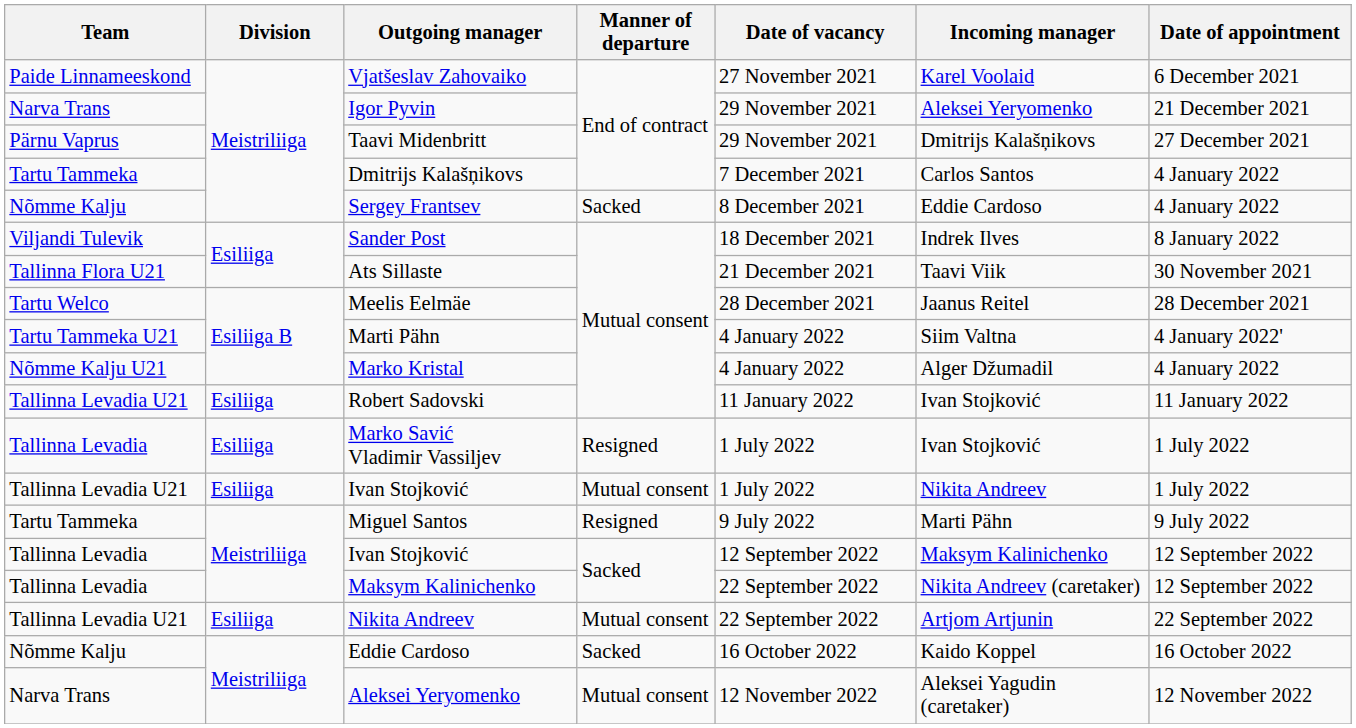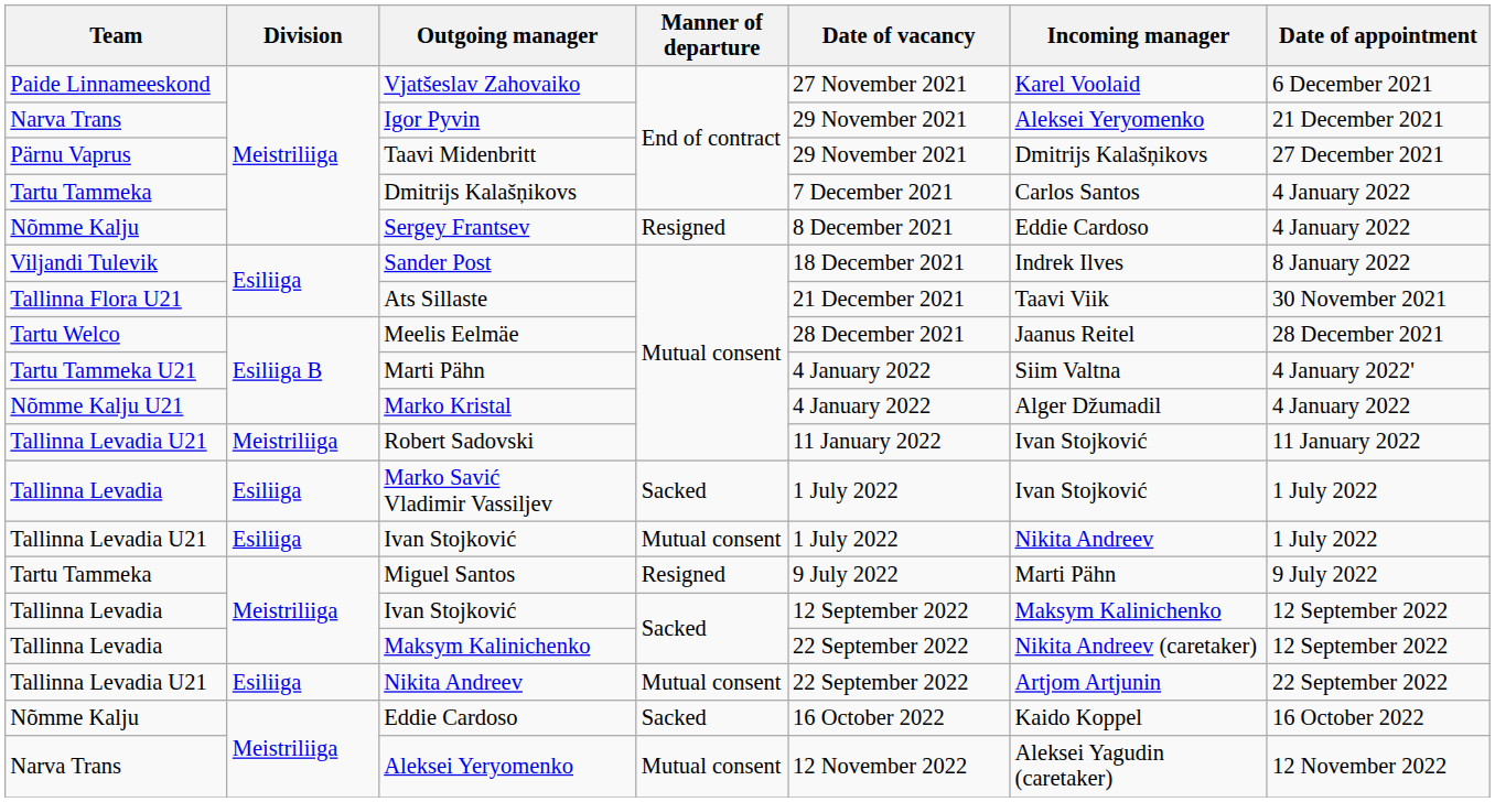 <table class="wikitable collapsed">
 <tr>
 <th width = 150px>Team</th>
 <th width = 100px>Division</th>
 <th width = 175px>Outgoing manager</th>
 <th width = 100px>Manner of departure</th>
 <th width = 150px>Date of vacancy</th>
 <th width = 175px>Incoming manager</th>
 <th width = 150px>Date of appointment</th>
 </tr>
 <tr>
 <td><a href='#'>Paide Linnameeskond</a></td>
 <td rowspan=5><a href='#'>Meistriliiga</a></td>
 <td><a href='#'>Vjatšeslav Zahovaiko</a></td>
 <td rowspan=4>End of contract</td>
 <td>27 November 2021</td>
 <td><a href='#'>Karel Voolaid</a></td>
 <td>6 December 2021</td>
 </tr>
 <tr>
 <td><a href='#'>Narva Trans</a></td>
 <td> <a href='#'>Igor Pyvin</a></td>
 <td>29 November 2021</td>
 <td> <a href='#'>Aleksei Yeryomenko</a></td>
 <td>21 December 2021</td>
 </tr>
 <tr>
 <td><a href='#'>Pärnu Vaprus</a></td>
 <td>Taavi Midenbritt</td>
 <td>29 November 2021</td>
 <td> Dmitrijs Kalašņikovs</td>
 <td>27 December 2021</td>
 </tr>
 <tr>
 <td><a href='#'>Tartu Tammeka</a></td>
 <td> Dmitrijs Kalašņikovs</td>
 <td>7 December 2021</td>
 <td> Carlos Santos</td>
 <td>4 January 2022</td>
 </tr>
 <tr>
 <td><a href='#'>Nõmme Kalju</a></td>
 <td> <a href='#'>Sergey Frantsev</a></td>
-<td>Sacked</td>
+<td>Resigned</td>
 <td>8 December 2021</td>
 <td> Eddie Cardoso</td>
 <td>4 January 2022</td>
 </tr>
 <tr>
 <td><a href='#'>Viljandi Tulevik</a></td>
 <td rowspan=2><a href='#'>Esiliiga</a></td>
 <td><a href='#'>Sander Post</a></td>
 <td rowspan=6>Mutual consent</td>
 <td>18 December 2021</td>
 <td>Indrek Ilves</td>
 <td>8 January 2022</td>
 </tr>
 <tr>
 <td><a href='#'>Tallinna Flora U21</a></td>
 <td>Ats Sillaste</td>
 <td>21 December 2021</td>
 <td>Taavi Viik</td>
 <td>30 November 2021</td>
 </tr>
 <tr>
 <td><a href='#'>Tartu Welco</a></td>
 <td rowspan=3><a href='#'>Esiliiga B</a></td>
 <td>Meelis Eelmäe</td>
 <td>28 December 2021</td>
 <td>Jaanus Reitel</td>
 <td>28 December 2021</td>
 </tr>
 <tr>
 <td><a href='#'>Tartu Tammeka U21</a></td>
 <td>Marti Pähn</td>
 <td>4 January 2022</td>
 <td>Siim Valtna</td>
 <td>4 January 2022'</td>
 </tr>
 <tr>
 <td><a href='#'>Nõmme Kalju U21</a></td>
 <td><a href='#'>Marko Kristal</a></td>
 <td>4 January 2022</td>
 <td>Alger Džumadil</td>
 <td>4 January 2022</td>
 </tr>
 <tr>
 <td><a href='#'>Tallinna Levadia U21</a></td>
-<td><a href='#'>Esiliiga</a></td>
+<td><a href='#'>Meistriliiga</a></td>
 <td>Robert Sadovski</td>
 <td>11 January 2022</td>
 <td> Ivan Stojković</td>
 <td>11 January 2022</td>
 </tr>
 <tr>
 <td><a href='#'>Tallinna Levadia</a></td>
 <td><a href='#'>Esiliiga</a></td>
 <td> <a href='#'>Marko Savić</a><br>Vladimir Vassiljev</td>
-<td>Resigned</td>
+<td>Sacked</td>
 <td>1 July 2022</td>
 <td> Ivan Stojković</td>
 <td>1 July 2022</td>
 </tr>
 <tr>
 <td>Tallinna Levadia U21</td>
 <td><a href='#'>Esiliiga</a></td>
 <td> Ivan Stojković</td>
 <td>Mutual consent</td>
 <td>1 July 2022</td>
 <td> <a href='#'>Nikita Andreev</a></td>
 <td>1 July 2022</td>
 </tr>
 <tr>
 <td>Tartu Tammeka</td>
 <td rowspan=3><a href='#'>Meistriliiga</a></td>
 <td> Miguel Santos</td>
 <td>Resigned</td>
 <td>9 July 2022</td>
 <td>Marti Pähn</td>
 <td>9 July 2022</td>
 </tr>
 <tr>
 <td>Tallinna Levadia</td>
 <td> Ivan Stojković</td>
 <td rowspan=2>Sacked</td>
 <td>12 September 2022</td>
 <td> <a href='#'>Maksym Kalinichenko</a></td>
 <td>12 September 2022</td>
 </tr>
 <tr>
 <td>Tallinna Levadia</td>
 <td> <a href='#'>Maksym Kalinichenko</a></td>
 <td>22 September 2022</td>
 <td> <a href='#'>Nikita Andreev</a> (caretaker)</td>
 <td>12 September 2022</td>
 </tr>
 <tr>
 <td>Tallinna Levadia U21</td>
 <td><a href='#'>Esiliiga</a></td>
 <td> <a href='#'>Nikita Andreev</a></td>
 <td>Mutual consent</td>
 <td>22 September 2022</td>
 <td><a href='#'>Artjom Artjunin</a></td>
 <td>22 September 2022</td>
 </tr>
 <tr>
 <td>Nõmme Kalju</td>
 <td rowspan=2><a href='#'>Meistriliiga</a></td>
 <td> Eddie Cardoso</td>
 <td>Sacked</td>
 <td>16 October 2022</td>
 <td>Kaido Koppel</td>
 <td>16 October 2022</td>
 </tr>
 <tr>
 <td>Narva Trans</td>
 <td> <a href='#'>Aleksei Yeryomenko</a></td>
 <td>Mutual consent</td>
 <td>12 November 2022</td>
 <td> Aleksei Yagudin (caretaker)</td>
 <td>12 November 2022</td>
 </tr>
 </table>
